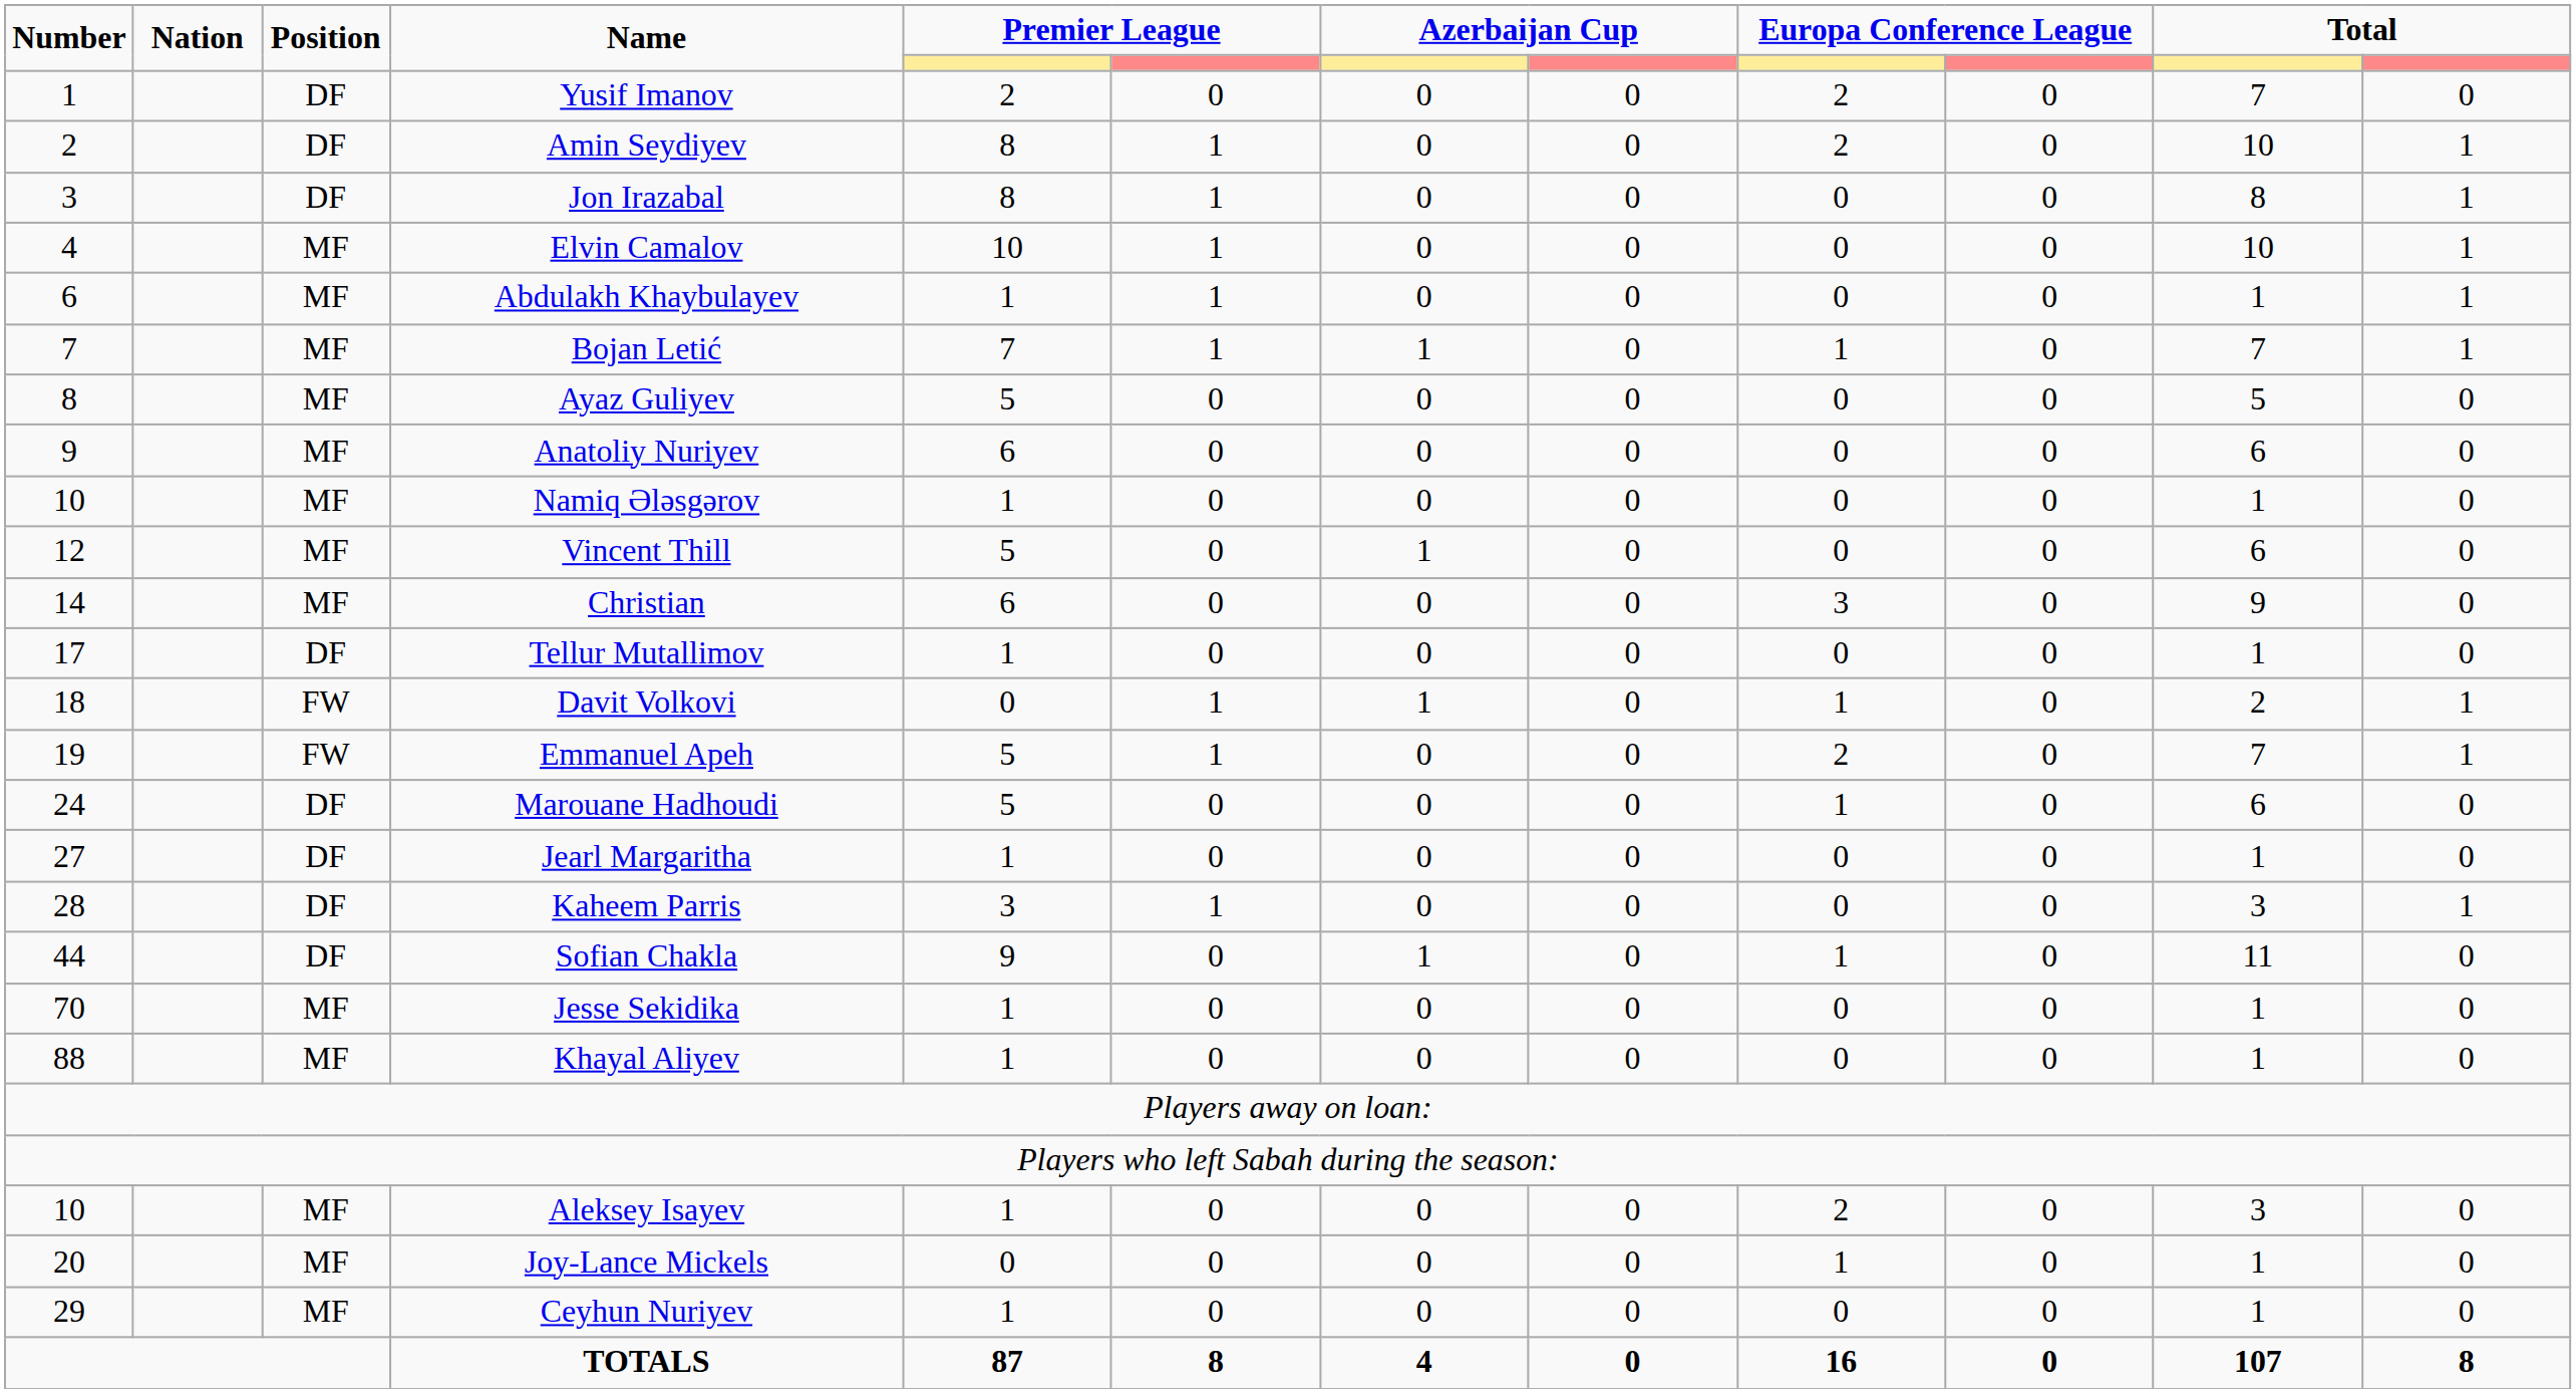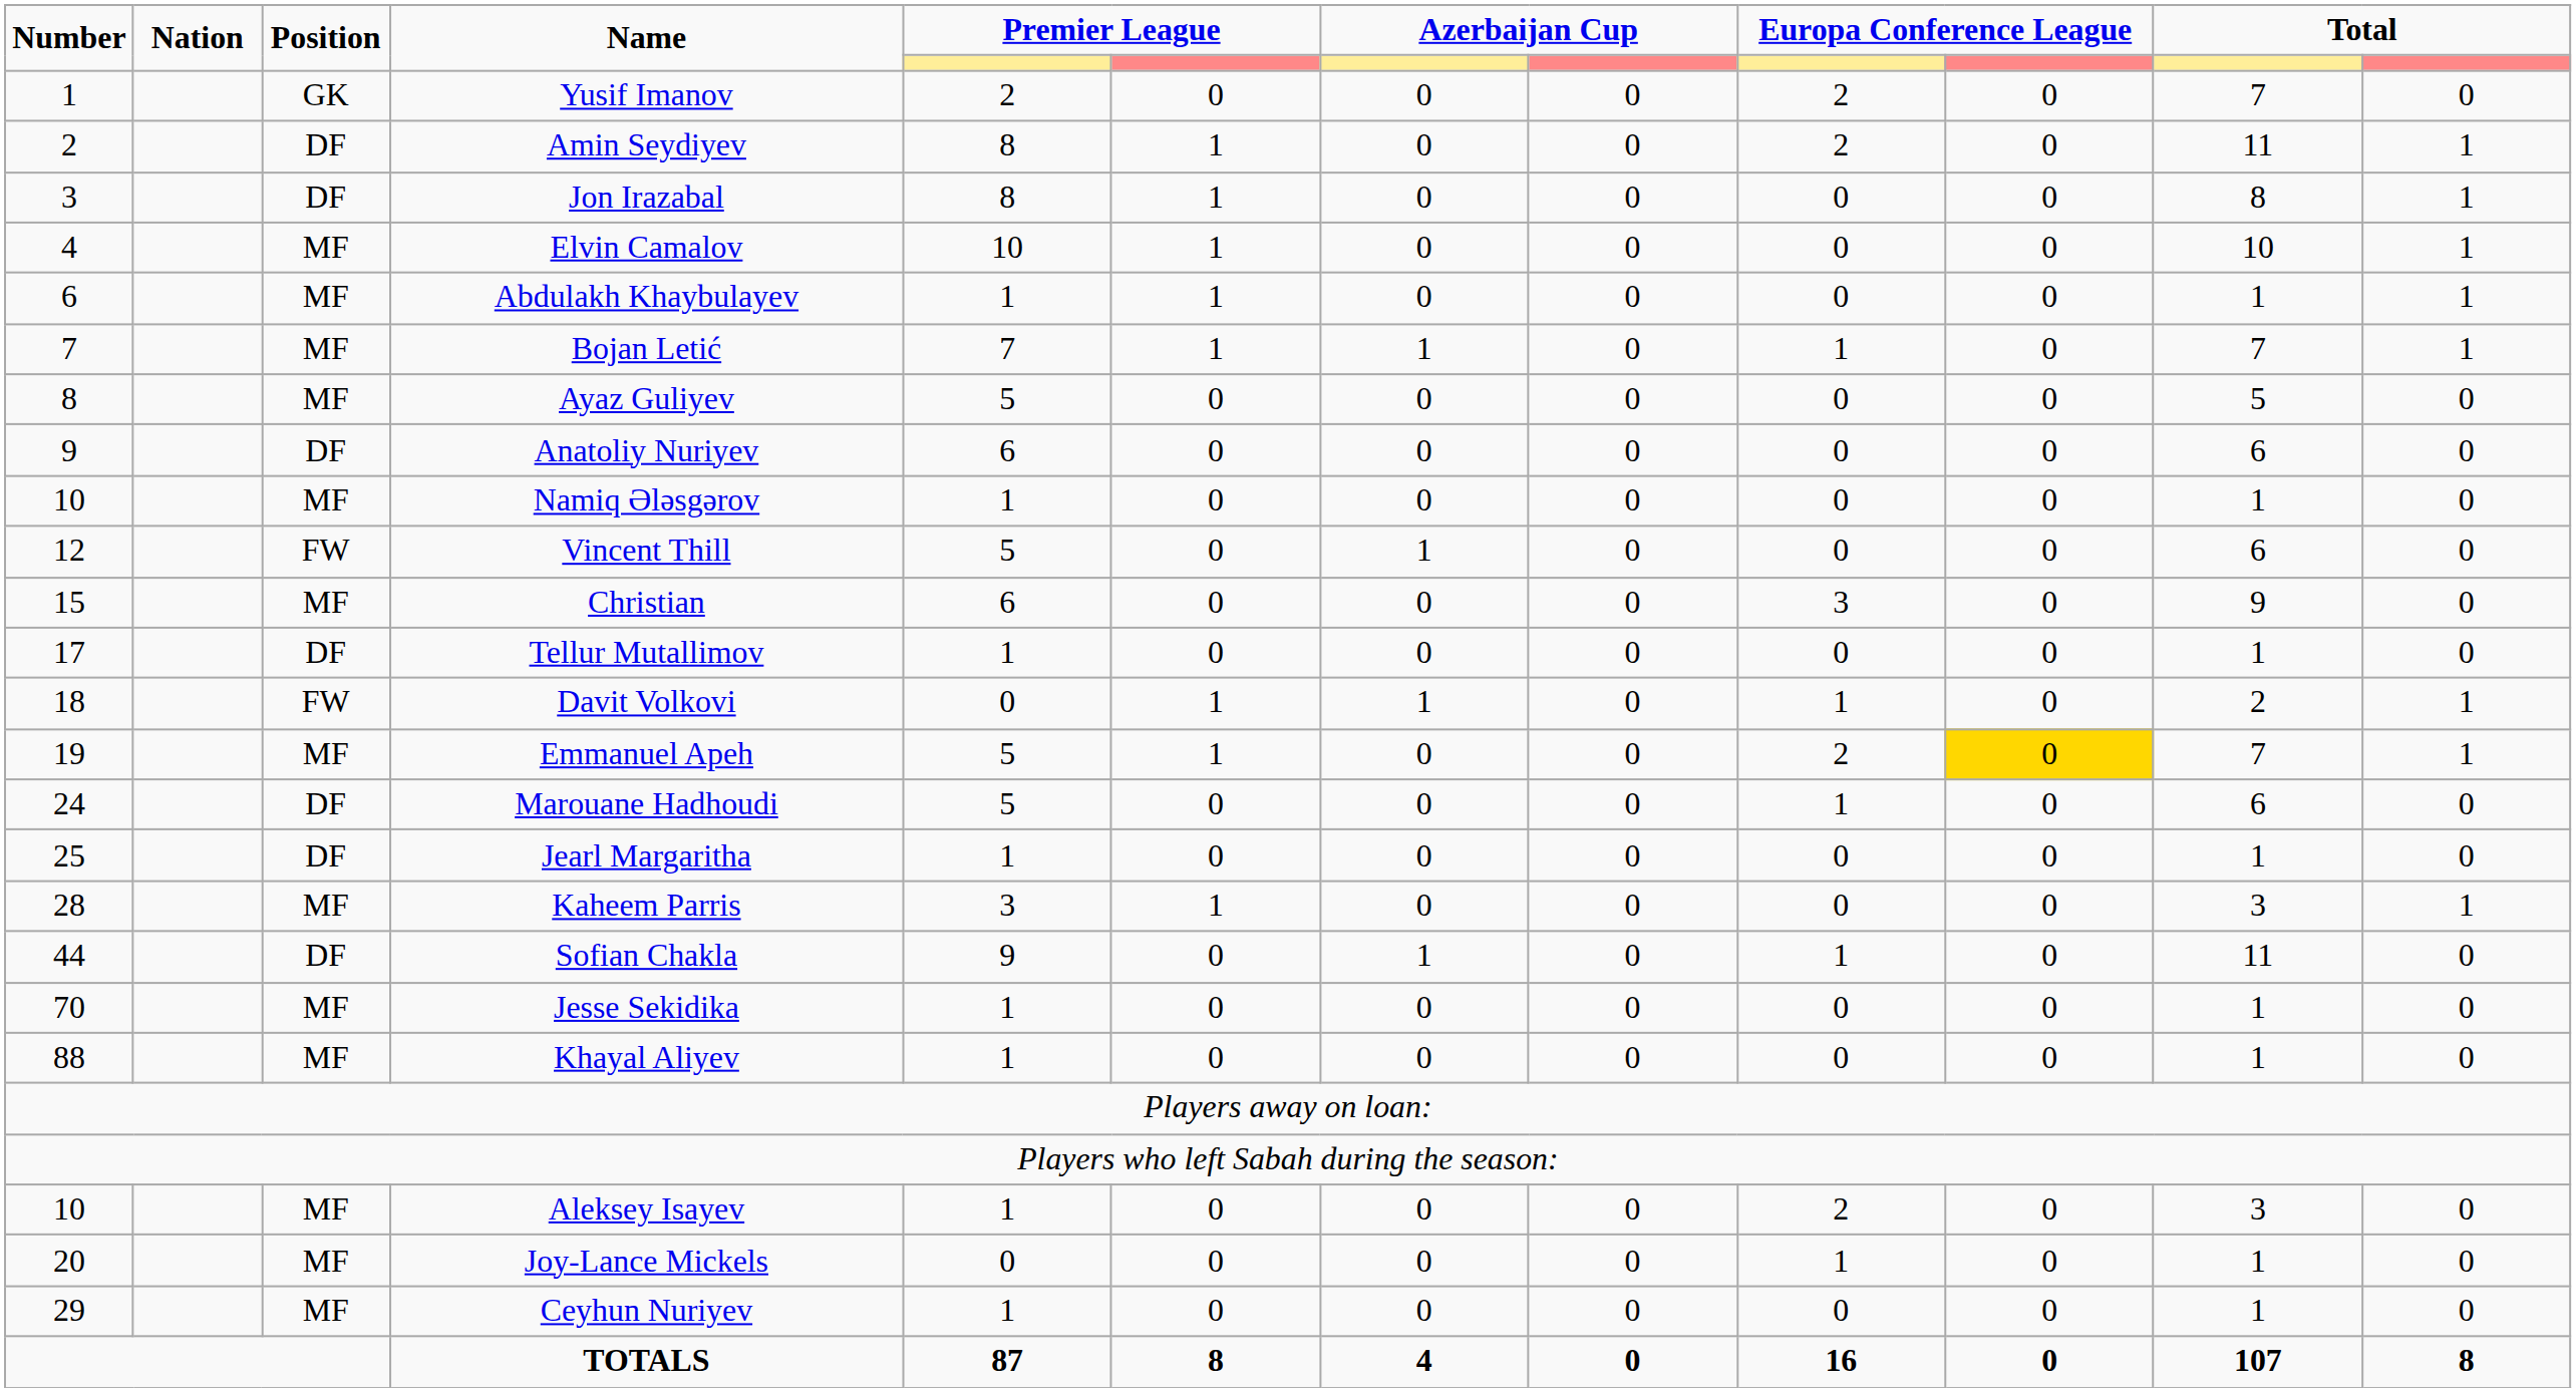 <table class="wikitable" style="text-align:center;">
 <tr>
 <td rowspan="2"  style="width:5%; text-align:center;"><strong>Number</strong></td>
 <td rowspan="2"  style="width:5%; text-align:center;"><strong>Nation</strong></td>
 <td rowspan="2"  style="width:5%; text-align:center;"><strong>Position</strong></td>
 <td rowspan="2"  style="width:20%; text-align:center;"><strong>Name</strong></td>
 <td colspan="2" style="text-align:center;"><strong><a href='#'>Premier League</a></strong></td>
 <td colspan="2" style="text-align:center;"><strong><a href='#'>Azerbaijan Cup</a></strong></td>
 <td colspan="2" style="text-align:center;"><strong><a href='#'>Europa Conference League</a></strong></td>
 <td colspan="2" style="text-align:center;"><strong>Total</strong></td>
 </tr>
 <tr>
 <th style="width:60px; background:#fe9;"></th>
 <th style="width:60px; background:#ff8888;"></th>
 <th style="width:60px; background:#fe9;"></th>
 <th style="width:60px; background:#ff8888;"></th>
 <th style="width:60px; background:#fe9;"></th>
 <th style="width:60px; background:#ff8888;"></th>
 <th style="width:60px; background:#fe9;"></th>
 <th style="width:60px; background:#ff8888;"></th>
 </tr>
 <tr>
 <td>1</td>
 <td></td>
-<td>DF</td>
+<td>GK</td>
 <td><a href='#'>Yusif Imanov</a></td>
 <td>2</td>
 <td>0</td>
 <td>0</td>
 <td>0</td>
 <td>2</td>
 <td>0</td>
 <td>7</td>
 <td>0</td>
 </tr>
 <tr>
 <td>2</td>
 <td></td>
 <td>DF</td>
 <td><a href='#'>Amin Seydiyev</a></td>
 <td>8</td>
 <td>1</td>
 <td>0</td>
 <td>0</td>
 <td>2</td>
 <td>0</td>
-<td>10</td>
+<td>11</td>
 <td>1</td>
 </tr>
 <tr>
 <td>3</td>
 <td></td>
 <td>DF</td>
 <td><a href='#'>Jon Irazabal</a></td>
 <td>8</td>
 <td>1</td>
 <td>0</td>
 <td>0</td>
 <td>0</td>
 <td>0</td>
 <td>8</td>
 <td>1</td>
 </tr>
 <tr>
 <td>4</td>
 <td></td>
 <td>MF</td>
 <td><a href='#'>Elvin Camalov</a></td>
 <td>10</td>
 <td>1</td>
 <td>0</td>
 <td>0</td>
 <td>0</td>
 <td>0</td>
 <td>10</td>
 <td>1</td>
 </tr>
 <tr>
 <td>6</td>
 <td></td>
 <td>MF</td>
 <td><a href='#'>Abdulakh Khaybulayev</a></td>
 <td>1</td>
 <td>1</td>
 <td>0</td>
 <td>0</td>
 <td>0</td>
 <td>0</td>
 <td>1</td>
 <td>1</td>
 </tr>
 <tr>
 <td>7</td>
 <td></td>
 <td>MF</td>
 <td><a href='#'>Bojan Letić</a></td>
 <td>7</td>
 <td>1</td>
 <td>1</td>
 <td>0</td>
 <td>1</td>
 <td>0</td>
 <td>7</td>
 <td>1</td>
 </tr>
 <tr>
 <td>8</td>
 <td></td>
 <td>MF</td>
 <td><a href='#'>Ayaz Guliyev</a></td>
 <td>5</td>
 <td>0</td>
 <td>0</td>
 <td>0</td>
 <td>0</td>
 <td>0</td>
 <td>5</td>
 <td>0</td>
 </tr>
 <tr>
 <td>9</td>
 <td></td>
-<td>MF</td>
+<td>DF</td>
 <td><a href='#'>Anatoliy Nuriyev</a></td>
 <td>6</td>
 <td>0</td>
 <td>0</td>
 <td>0</td>
 <td>0</td>
 <td>0</td>
 <td>6</td>
 <td>0</td>
 </tr>
 <tr>
 <td>10</td>
 <td></td>
 <td>MF</td>
 <td><a href='#'>Namiq Ələsgərov</a></td>
 <td>1</td>
 <td>0</td>
 <td>0</td>
 <td>0</td>
 <td>0</td>
 <td>0</td>
 <td>1</td>
 <td>0</td>
 </tr>
 <tr>
 <td>12</td>
 <td></td>
-<td>MF</td>
+<td>FW</td>
 <td><a href='#'>Vincent Thill</a></td>
 <td>5</td>
 <td>0</td>
 <td>1</td>
 <td>0</td>
 <td>0</td>
 <td>0</td>
 <td>6</td>
 <td>0</td>
 </tr>
 <tr>
-<td>14</td>
+<td>15</td>
 <td></td>
 <td>MF</td>
 <td><a href='#'>Christian</a></td>
 <td>6</td>
 <td>0</td>
 <td>0</td>
 <td>0</td>
 <td>3</td>
 <td>0</td>
 <td>9</td>
 <td>0</td>
 </tr>
 <tr>
 <td>17</td>
 <td></td>
 <td>DF</td>
 <td><a href='#'>Tellur Mutallimov</a></td>
 <td>1</td>
 <td>0</td>
 <td>0</td>
 <td>0</td>
 <td>0</td>
 <td>0</td>
 <td>1</td>
 <td>0</td>
 </tr>
 <tr>
 <td>18</td>
 <td></td>
 <td>FW</td>
 <td><a href='#'>Davit Volkovi</a></td>
 <td>0</td>
 <td>1</td>
 <td>1</td>
 <td>0</td>
 <td>1</td>
 <td>0</td>
 <td>2</td>
 <td>1</td>
 </tr>
 <tr>
 <td>19</td>
 <td></td>
-<td>FW</td>
+<td>MF</td>
 <td><a href='#'>Emmanuel Apeh</a></td>
 <td>5</td>
 <td>1</td>
 <td>0</td>
 <td>0</td>
 <td>2</td>
-<td>0</td>
+<td style="background: gold;">0</td>
 <td>7</td>
 <td>1</td>
 </tr>
 <tr>
 <td>24</td>
 <td></td>
 <td>DF</td>
 <td><a href='#'>Marouane Hadhoudi</a></td>
 <td>5</td>
 <td>0</td>
 <td>0</td>
 <td>0</td>
 <td>1</td>
 <td>0</td>
 <td>6</td>
 <td>0</td>
 </tr>
 <tr>
-<td>27</td>
+<td>25</td>
 <td></td>
 <td>DF</td>
 <td><a href='#'>Jearl Margaritha</a></td>
 <td>1</td>
 <td>0</td>
 <td>0</td>
 <td>0</td>
 <td>0</td>
 <td>0</td>
 <td>1</td>
 <td>0</td>
 </tr>
 <tr>
 <td>28</td>
 <td></td>
-<td>DF</td>
+<td>MF</td>
 <td><a href='#'>Kaheem Parris</a></td>
 <td>3</td>
 <td>1</td>
 <td>0</td>
 <td>0</td>
 <td>0</td>
 <td>0</td>
 <td>3</td>
 <td>1</td>
 </tr>
 <tr>
 <td>44</td>
 <td></td>
 <td>DF</td>
 <td><a href='#'>Sofian Chakla</a></td>
 <td>9</td>
 <td>0</td>
 <td>1</td>
 <td>0</td>
 <td>1</td>
 <td>0</td>
 <td>11</td>
 <td>0</td>
 </tr>
 <tr>
 <td>70</td>
 <td></td>
 <td>MF</td>
 <td><a href='#'>Jesse Sekidika</a></td>
 <td>1</td>
 <td>0</td>
 <td>0</td>
 <td>0</td>
 <td>0</td>
 <td>0</td>
 <td>1</td>
 <td>0</td>
 </tr>
 <tr>
 <td>88</td>
 <td></td>
 <td>MF</td>
 <td><a href='#'>Khayal Aliyev</a></td>
 <td>1</td>
 <td>0</td>
 <td>0</td>
 <td>0</td>
 <td>0</td>
 <td>0</td>
 <td>1</td>
 <td>0</td>
 </tr>
 <tr>
 <td colspan="16"><em>Players away on loan:</em></td>
 </tr>
 <tr>
 <td colspan="16"><em>Players who left Sabah during the season:</em></td>
 </tr>
 <tr>
 <td>10</td>
 <td></td>
 <td>MF</td>
 <td><a href='#'>Aleksey Isayev</a></td>
 <td>1</td>
 <td>0</td>
 <td>0</td>
 <td>0</td>
 <td>2</td>
 <td>0</td>
 <td>3</td>
 <td>0</td>
 </tr>
 <tr>
 <td>20</td>
 <td></td>
 <td>MF</td>
 <td><a href='#'>Joy-Lance Mickels</a></td>
 <td>0</td>
 <td>0</td>
 <td>0</td>
 <td>0</td>
 <td>1</td>
 <td>0</td>
 <td>1</td>
 <td>0</td>
 </tr>
 <tr>
 <td>29</td>
 <td></td>
 <td>MF</td>
 <td><a href='#'>Ceyhun Nuriyev</a></td>
 <td>1</td>
 <td>0</td>
 <td>0</td>
 <td>0</td>
 <td>0</td>
 <td>0</td>
 <td>1</td>
 <td>0</td>
 </tr>
 <tr>
 <td colspan="3"></td>
 <td><strong>TOTALS</strong></td>
 <td><strong>87</strong></td>
 <td><strong>8</strong></td>
 <td><strong>4</strong></td>
 <td><strong>0</strong></td>
 <td><strong>16</strong></td>
 <td><strong>0</strong></td>
 <td><strong>107</strong></td>
 <td><strong>8</strong></td>
 </tr>
 </table>
